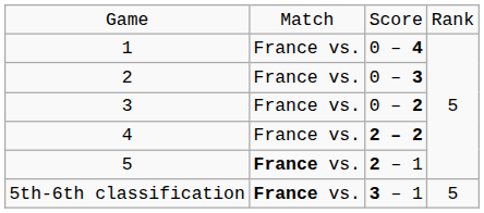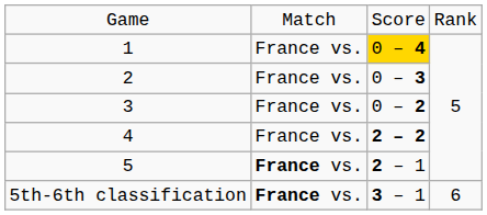 <table class="wikitable">
 <tr>
 <td style="text-align:center;">Game</td>
 <td style="text-align:center;">Match</td>
 <td style="text-align:center;">Score</td>
 <td style="text-align:center;">Rank</td>
 </tr>
 <tr>
 <td style="text-align:center;">1</td>
 <td>France vs. <strong></strong></td>
-<td style="text-align:center;">0 – <strong>4</strong></td>
+<td style="background: gold; text-align:center;">0 – <strong>4</strong></td>
 <td rowspan="5" style="text-align:center;">5</td>
 </tr>
 <tr>
 <td style="text-align:center;">2</td>
 <td>France vs. <strong></strong></td>
 <td style="text-align:center;">0 – <strong>3</strong></td>
 </tr>
 <tr>
 <td style="text-align:center;">3</td>
 <td>France vs. <strong></strong></td>
 <td style="text-align:center;">0 – <strong>2</strong></td>
 </tr>
 <tr>
 <td style="text-align:center;">4</td>
 <td>France vs. </td>
 <td style="text-align:center;"><strong>2 – 2</strong></td>
 </tr>
 <tr>
 <td style="text-align:center;">5</td>
 <td><strong>France</strong> vs. </td>
 <td style="text-align:center;"><strong>2</strong> – 1</td>
 </tr>
 <tr>
 <td style="text-align:center;">5th-6th classification</td>
 <td><strong>France</strong> vs. </td>
 <td style="text-align:center;"><strong>3</strong> – 1</td>
-<td style="text-align:center;">5</td>
+<td style="text-align:center;">6</td>
 </tr>
 </table>
